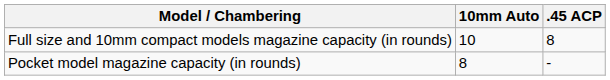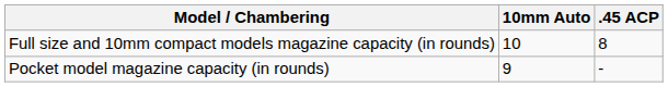 <table class="wikitable">
 <tr>
 <th>Model / Chambering</th>
 <th>10mm Auto</th>
 <th>.45 ACP</th>
 </tr>
 <tr>
 <td>Full size and 10mm compact models magazine capacity (in rounds)</td>
 <td>10</td>
 <td>8</td>
 </tr>
 <tr>
 <td>Pocket model magazine capacity (in rounds)</td>
-<td>8</td>
+<td>9</td>
 <td>-</td>
 </tr>
 </table>
